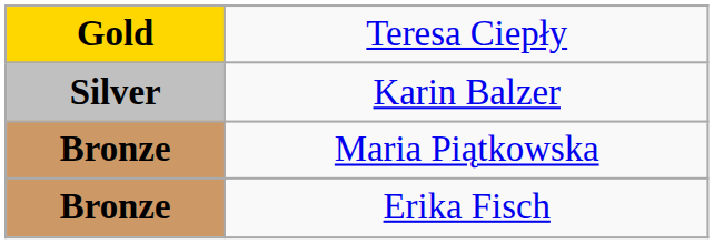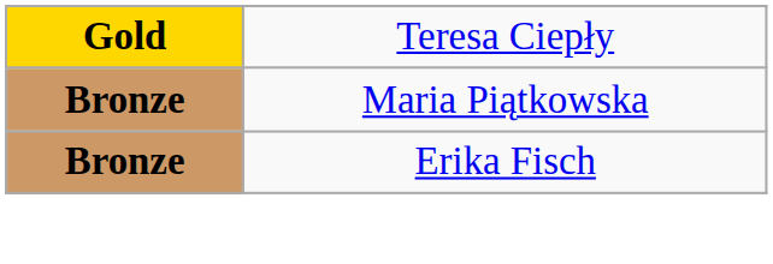 <table class="wikitable" style="text-align:center; " width="35%">
 <tr>
 <td bgcolor="gold"><strong>Gold</strong></td>
 <td><a href='#'>Teresa Ciepły</a><br>  <small><em></em></small></td>
-</tr>
-<tr>
-<td bgcolor="silver"><strong>Silver</strong></td>
-<td><a href='#'>Karin Balzer</a><br>  <small><em></em></small></td>
 </tr>
 <tr>
 <td bgcolor="CC9966"><strong>Bronze</strong></td>
 <td><a href='#'>Maria Piątkowska</a><br>  <small><em></em></small></td>
 </tr>
 <tr>
 <td bgcolor="CC9966"><strong>Bronze</strong></td>
 <td><a href='#'>Erika Fisch</a><br>  <small><em></em></small></td>
 </tr>
 </table>
